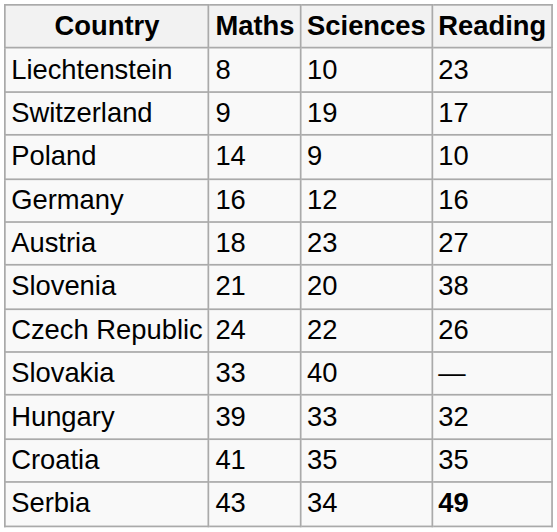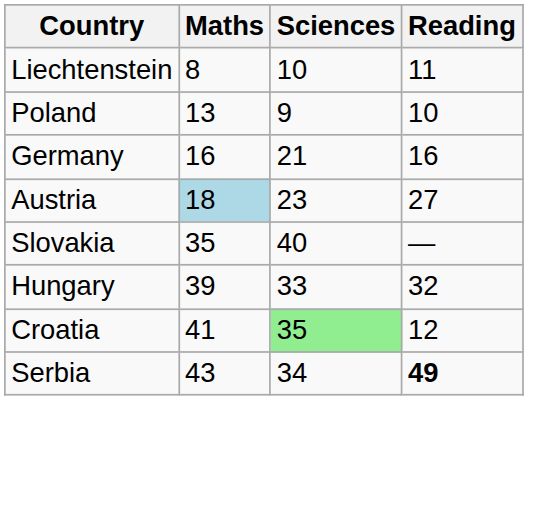 <table class=wikitable>
 <tr>
 <th>Country</th>
 <th>Maths</th>
 <th>Sciences</th>
 <th>Reading</th>
 </tr>
 <tr>
 <td>Liechtenstein</td>
 <td>8</td>
 <td>10</td>
-<td>23</td>
-</tr>
-<tr>
-<td>Switzerland</td>
-<td>9</td>
-<td>19</td>
-<td>17</td>
+<td>11</td>
 </tr>
 <tr>
 <td>Poland</td>
-<td>14</td>
+<td>13</td>
 <td>9</td>
 <td>10</td>
 </tr>
 <tr>
 <td>Germany</td>
 <td>16</td>
-<td>12</td>
+<td>21</td>
 <td>16</td>
 </tr>
 <tr>
 <td>Austria</td>
-<td>18</td>
+<td style="background: lightblue;">18</td>
 <td>23</td>
 <td>27</td>
 </tr>
 <tr>
-<td>Slovenia</td>
-<td>21</td>
-<td>20</td>
-<td>38</td>
-</tr>
-<tr>
-<td>Czech Republic</td>
-<td>24</td>
-<td>22</td>
-<td>26</td>
-</tr>
-<tr>
 <td>Slovakia</td>
-<td>33</td>
+<td>35</td>
 <td>40</td>
 <td>—</td>
 </tr>
 <tr>
 <td>Hungary</td>
 <td>39</td>
 <td>33</td>
 <td>32</td>
 </tr>
 <tr>
 <td>Croatia</td>
 <td>41</td>
-<td>35</td>
-<td>35</td>
+<td style="background: lightgreen;">35</td>
+<td>12</td>
 </tr>
 <tr>
 <td>Serbia</td>
 <td>43</td>
 <td>34</td>
 <td><strong>49</strong></td>
 </tr>
 </table>
